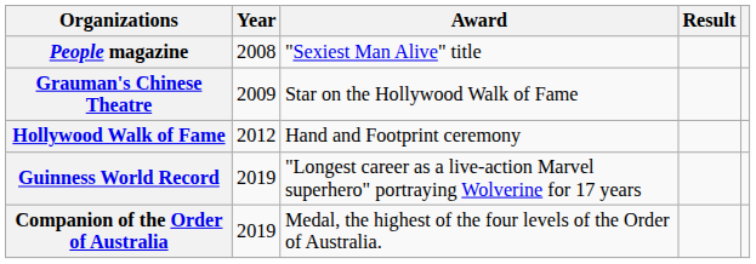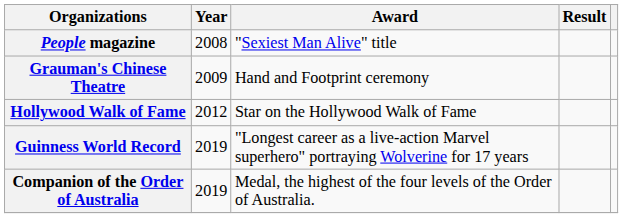 <table class= "wikitable plainrowheaders sortable">
 <tr>
 <th>Organizations</th>
 <th scope="col">Year</th>
 <th scope="col">Award</th>
 <th scope="col">Result</th>
 <th scope="col" class="unsortable"></th>
 </tr>
 <tr>
 <th scope="row" rowspan="1"><em><a href='#'>People</a></em> magazine</th>
 <td>2008</td>
 <td>"<a href='#'>Sexiest Man Alive</a>" title</td>
 <td></td>
 <td></td>
 </tr>
 <tr>
 <th scope="row" rowspan="1"><a href='#'>Grauman's Chinese Theatre</a></th>
 <td>2009</td>
-<td>Star on the Hollywood Walk of Fame</td>
+<td>Hand and Footprint ceremony</td>
 <td></td>
 <td></td>
 </tr>
 <tr>
 <th scope="row" rowspan="1"><a href='#'>Hollywood Walk of Fame</a></th>
 <td>2012</td>
-<td>Hand and Footprint ceremony</td>
+<td>Star on the Hollywood Walk of Fame</td>
 <td></td>
 <td></td>
 </tr>
 <tr>
 <th scope="row" rowspan="1"><a href='#'>Guinness World Record</a></th>
 <td>2019</td>
 <td>"Longest career as a live-action Marvel superhero" portraying <a href='#'>Wolverine</a> for 17 years</td>
 <td></td>
 <td></td>
 </tr>
 <tr>
 <th scope="row" rowspan="1">Companion of the <a href='#'>Order of Australia</a></th>
 <td>2019</td>
 <td>Medal, the highest of the four levels of the Order of Australia.</td>
 <td></td>
 <td></td>
 </tr>
 <tr>
 </tr>
 </table>
